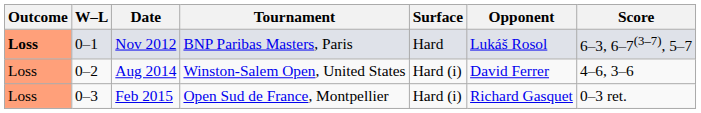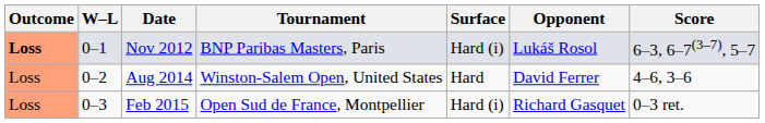 <table class="sortable wikitable" style=font-size:97%>
 <tr>
 <th>Outcome</th>
 <th>W–L</th>
 <th>Date</th>
 <th>Tournament</th>
 <th>Surface</th>
 <th>Opponent</th>
 <th>Score</th>
 </tr>
 <tr style="background:#dfe2e9;">
 <td bgcolor=FFA07A><strong>Loss</strong></td>
 <td>0–1</td>
 <td><a href='#'>Nov 2012</a></td>
 <td><a href='#'>BNP Paribas Masters</a>, Paris</td>
-<td>Hard</td>
+<td>Hard (i)</td>
 <td> <a href='#'>Lukáš Rosol</a></td>
 <td>6–3, 6–7<sup>(3–7)</sup>, 5–7</td>
 </tr>
 <tr>
 <td bgcolor=FFA07A>Loss</td>
 <td>0–2</td>
 <td><a href='#'>Aug 2014</a></td>
 <td><a href='#'>Winston-Salem Open</a>, United States</td>
-<td>Hard (i)</td>
+<td>Hard</td>
 <td> <a href='#'>David Ferrer</a></td>
 <td>4–6, 3–6</td>
 </tr>
 <tr>
 <td bgcolor=FFA07A>Loss</td>
 <td>0–3</td>
 <td><a href='#'>Feb 2015</a></td>
 <td><a href='#'>Open Sud de France</a>, Montpellier</td>
 <td>Hard (i)</td>
 <td> <a href='#'>Richard Gasquet</a></td>
 <td>0–3 ret.</td>
 </tr>
 </table>
